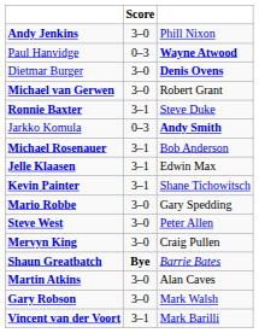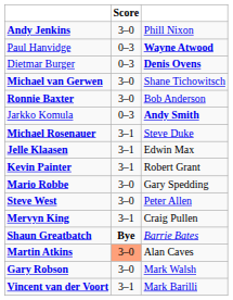 <table class="wikitable">
 <tr>
 <th style="background:#ffffff; color:#000000;"></th>
 <th style="background:#ffffff; color:#000000;">Score</th>
 <th style="background:#ffffff; color:#000000;"></th>
 </tr>
 <tr>
 <td> <strong><a href='#'>Andy Jenkins</a></strong></td>
 <td style="text-align: center;">3–0</td>
 <td> <a href='#'>Phill Nixon</a></td>
 </tr>
 <tr>
 <td> <a href='#'>Paul Hanvidge</a></td>
 <td style="text-align: center;">0–3</td>
 <td> <strong><a href='#'>Wayne Atwood</a></strong></td>
 </tr>
 <tr>
 <td> <a href='#'>Dietmar Burger</a></td>
-<td style="text-align: center;">3–0</td>
+<td style="text-align: center;">0–3</td>
 <td> <strong><a href='#'>Denis Ovens</a></strong></td>
 </tr>
 <tr>
 <td> <strong><a href='#'>Michael van Gerwen</a></strong></td>
 <td style="text-align: center;">3–0</td>
-<td> Robert Grant</td>
+<td> <a href='#'>Shane Tichowitsch</a></td>
 </tr>
 <tr>
 <td> <strong><a href='#'>Ronnie Baxter</a></strong></td>
-<td style="text-align: center;">3–1</td>
-<td> <a href='#'>Steve Duke</a></td>
+<td style="text-align: center;">3–0</td>
+<td> <a href='#'>Bob Anderson</a></td>
 </tr>
 <tr>
 <td> <a href='#'>Jarkko Komula</a></td>
 <td style="text-align: center;">0–3</td>
 <td> <strong><a href='#'>Andy Smith</a></strong></td>
 </tr>
 <tr>
 <td> <strong><a href='#'>Michael Rosenauer</a></strong></td>
 <td style="text-align: center;">3–1</td>
-<td> <a href='#'>Bob Anderson</a></td>
+<td> <a href='#'>Steve Duke</a></td>
 </tr>
 <tr>
 <td> <strong><a href='#'>Jelle Klaasen</a></strong></td>
 <td style="text-align: center;">3–1</td>
 <td> Edwin Max</td>
 </tr>
 <tr>
 <td> <strong><a href='#'>Kevin Painter</a></strong></td>
 <td style="text-align: center;">3–1</td>
-<td> <a href='#'>Shane Tichowitsch</a></td>
+<td> Robert Grant</td>
 </tr>
 <tr>
 <td> <strong><a href='#'>Mario Robbe</a></strong></td>
 <td style="text-align: center;">3–0</td>
 <td> Gary Spedding</td>
 </tr>
 <tr>
 <td> <strong><a href='#'>Steve West</a></strong></td>
 <td style="text-align: center;">3–0</td>
 <td> <a href='#'>Peter Allen</a></td>
 </tr>
 <tr>
 <td> <strong><a href='#'>Mervyn King</a></strong></td>
-<td style="text-align: center;">3–0</td>
+<td style="text-align: center;">3–1</td>
 <td> Craig Pullen</td>
 </tr>
 <tr>
 <td> <strong><a href='#'>Shaun Greatbatch</a></strong></td>
 <td style="text-align: center;"><strong>Bye</strong></td>
 <td> <em><a href='#'>Barrie Bates</a></em></td>
 </tr>
 <tr>
 <td> <strong><a href='#'>Martin Atkins</a></strong></td>
-<td style="text-align: center;">3–0</td>
+<td style="background: lightsalmon; text-align: center;">3–0</td>
 <td> Alan Caves</td>
 </tr>
 <tr>
 <td> <strong><a href='#'>Gary Robson</a></strong></td>
 <td style="text-align: center;">3–0</td>
 <td> <a href='#'>Mark Walsh</a></td>
 </tr>
 <tr>
 <td> <strong><a href='#'>Vincent van der Voort</a></strong></td>
 <td style="text-align: center;">3–1</td>
 <td> <a href='#'>Mark Barilli</a></td>
 </tr>
 </table>
